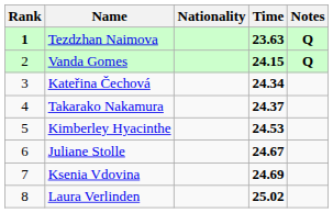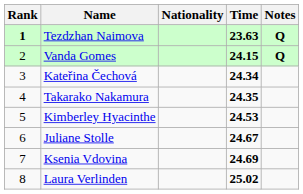 <table class="wikitable sortable" style="text-align:center">
 <tr>
 <th>Rank</th>
 <th>Name</th>
 <th>Nationality</th>
 <th>Time</th>
 <th>Notes</th>
 </tr>
 <tr bgcolor=ccffcc>
 <td><strong>1</strong></td>
 <td align=left><a href='#'>Tezdzhan Naimova</a></td>
 <td align=left></td>
 <td><strong>23.63</strong></td>
 <td><strong>Q</strong></td>
 </tr>
 <tr bgcolor=ccffcc>
 <td>2</td>
 <td align=left><a href='#'>Vanda Gomes</a></td>
 <td align=left></td>
 <td><strong>24.15</strong></td>
 <td><strong>Q</strong></td>
 </tr>
 <tr>
 <td>3</td>
 <td align=left><a href='#'>Kateřina Čechová</a></td>
 <td align=left></td>
 <td><strong>24.34</strong></td>
 <td></td>
 </tr>
 <tr>
 <td>4</td>
 <td align=left><a href='#'>Takarako Nakamura</a></td>
 <td align=left></td>
-<td><strong>24.37</strong></td>
+<td><strong>24.35</strong></td>
 <td></td>
 </tr>
 <tr>
 <td>5</td>
 <td align=left><a href='#'>Kimberley Hyacinthe</a></td>
 <td align=left></td>
 <td><strong>24.53</strong></td>
 <td></td>
 </tr>
 <tr>
 <td>6</td>
 <td align=left><a href='#'>Juliane Stolle</a></td>
 <td align=left></td>
 <td><strong>24.67</strong></td>
 <td></td>
 </tr>
 <tr>
 <td>7</td>
 <td align=left><a href='#'>Ksenia Vdovina</a></td>
 <td align=left></td>
 <td><strong>24.69</strong></td>
 <td></td>
 </tr>
 <tr>
 <td>8</td>
 <td align=left><a href='#'>Laura Verlinden</a></td>
 <td align=left></td>
 <td><strong>25.02</strong></td>
 <td></td>
 </tr>
 </table>
